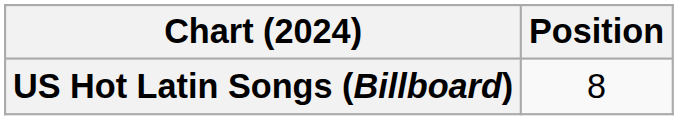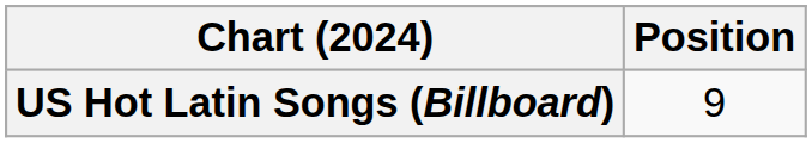 <table class="wikitable sortable plainrowheaders" style="text-align:center">
 <tr>
 <th scope="col">Chart (2024)</th>
 <th scope="col">Position</th>
 </tr>
 <tr>
 <th scope="row">US Hot Latin Songs (<em>Billboard</em>)</th>
-<td>8</td>
+<td>9</td>
 </tr>
 </table>
